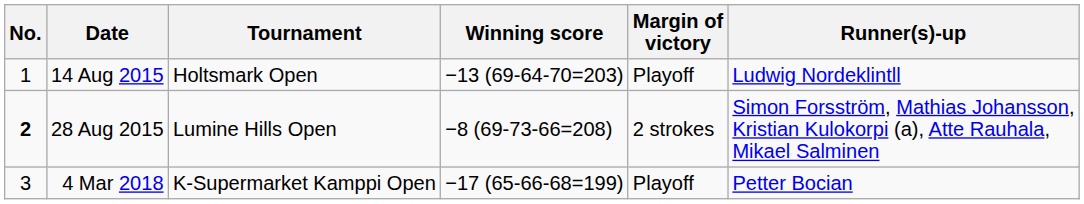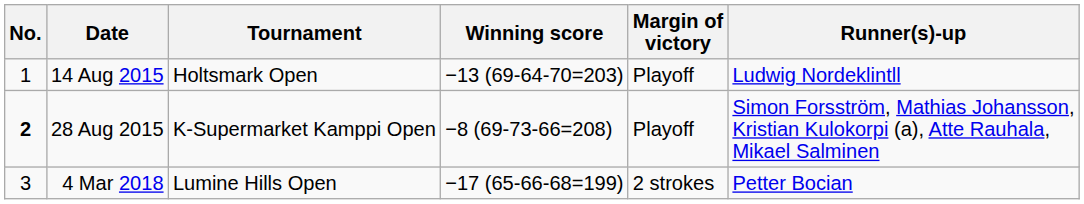 <table class="wikitable" style="font-size:95%;">
 <tr>
 <th>No.</th>
 <th>Date</th>
 <th>Tournament</th>
 <th>Winning score</th>
 <th>Margin of<br>victory</th>
 <th>Runner(s)-up</th>
 </tr>
 <tr>
 <td align=center>1</td>
 <td align=right>14 Aug <a href='#'>2015</a></td>
 <td>Holtsmark Open</td>
 <td>−13 (69-64-70=203)</td>
 <td>Playoff</td>
 <td> <a href='#'>Ludwig Nordeklintll</a></td>
 </tr>
 <tr>
 <td align=center><strong>2</strong></td>
 <td align=right>28 Aug 2015</td>
-<td>Lumine Hills Open</td>
+<td>K-Supermarket Kamppi Open</td>
 <td>−8 (69-73-66=208)</td>
-<td>2 strokes</td>
+<td>Playoff</td>
 <td> <a href='#'>Simon Forsström</a>,  <a href='#'>Mathias Johansson</a>,<br> <a href='#'>Kristian Kulokorpi</a> (a),  <a href='#'>Atte Rauhala</a>,<br> <a href='#'>Mikael Salminen</a></td>
 </tr>
 <tr>
 <td align=center>3</td>
 <td align=right>4 Mar <a href='#'>2018</a></td>
-<td>K-Supermarket Kamppi Open</td>
+<td>Lumine Hills Open</td>
 <td>−17 (65-66-68=199)</td>
-<td>Playoff</td>
+<td>2 strokes</td>
 <td> <a href='#'>Petter Bocian</a></td>
 </tr>
 </table>
